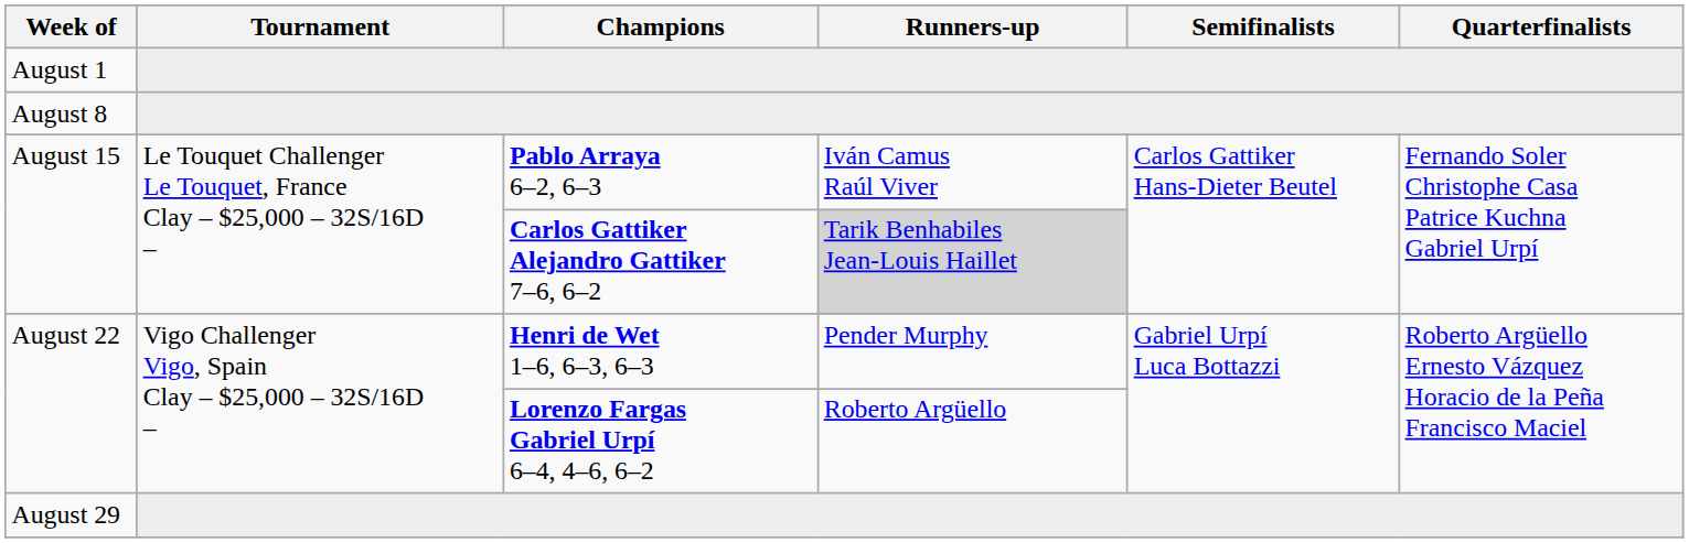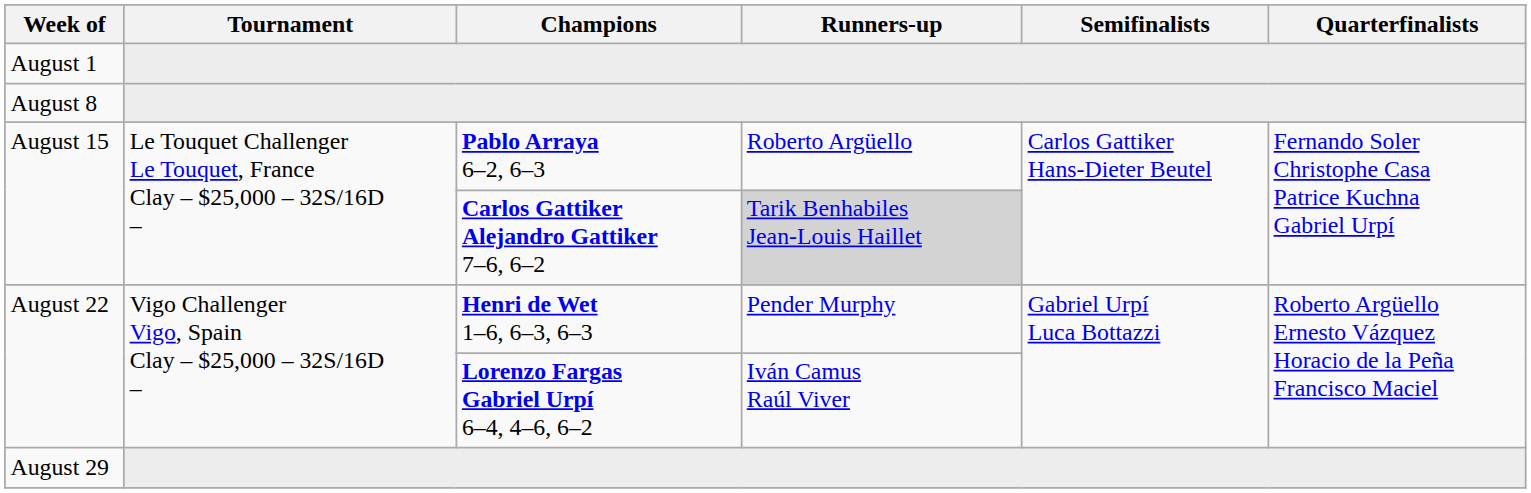 <table class="wikitable" style="font-size:85%;">
 <tr>
 <th width="75">Week of</th>
 <th width="250">Tournament</th>
 <th width="210">Champions</th>
 <th width="210">Runners-up</th>
 <th width="170">Semifinalists</th>
 <th width="170">Quarterfinalists</th>
 </tr>
 <tr valign="top">
 <td rowspan="1">August 1</td>
 <td colspan="5" bgcolor="#ededed"></td>
 </tr>
 <tr valign="top">
 <td rowspan="1">August 8</td>
 <td colspan="5" bgcolor="#ededed"></td>
 </tr>
 <tr valign="top">
 <td rowspan="2">August 15</td>
 <td rowspan="2">Le Touquet Challenger<br> <a href='#'>Le Touquet</a>, France<br>Clay – $25,000 – 32S/16D<br>  – </td>
 <td> <strong><a href='#'>Pablo Arraya</a></strong> <br>6–2, 6–3</td>
-<td> <a href='#'>Iván Camus</a> <br> <a href='#'>Raúl Viver</a></td>
+<td> <a href='#'>Roberto Argüello</a></td>
 <td rowspan="2"> <a href='#'>Carlos Gattiker</a> <br>  <a href='#'>Hans-Dieter Beutel</a></td>
 <td rowspan="2"> <a href='#'>Fernando Soler</a> <br>  <a href='#'>Christophe Casa</a> <br> <a href='#'>Patrice Kuchna</a> <br>  <a href='#'>Gabriel Urpí</a></td>
 </tr>
 <tr valign="top">
 <td> <strong><a href='#'>Carlos Gattiker</a></strong> <br> <strong><a href='#'>Alejandro Gattiker</a></strong><br>7–6, 6–2</td>
 <td style="background: lightgrey;"> <a href='#'>Tarik Benhabiles</a> <br> <a href='#'>Jean-Louis Haillet</a></td>
 </tr>
 <tr valign="top">
 <td rowspan="2">August 22</td>
 <td rowspan="2">Vigo Challenger<br> <a href='#'>Vigo</a>, Spain<br>Clay – $25,000 – 32S/16D<br>  – </td>
 <td> <strong><a href='#'>Henri de Wet</a></strong> <br>1–6, 6–3, 6–3</td>
 <td> <a href='#'>Pender Murphy</a></td>
 <td rowspan="2"> <a href='#'>Gabriel Urpí</a> <br>  <a href='#'>Luca Bottazzi</a></td>
 <td rowspan="2"> <a href='#'>Roberto Argüello</a> <br>  <a href='#'>Ernesto Vázquez</a> <br> <a href='#'>Horacio de la Peña</a> <br>  <a href='#'>Francisco Maciel</a></td>
 </tr>
 <tr valign="top">
 <td> <strong><a href='#'>Lorenzo Fargas</a></strong> <br> <strong><a href='#'>Gabriel Urpí</a></strong><br>6–4, 4–6, 6–2</td>
-<td> <a href='#'>Roberto Argüello</a></td>
+<td> <a href='#'>Iván Camus</a> <br> <a href='#'>Raúl Viver</a></td>
 </tr>
 <tr valign="top">
 <td rowspan="1">August 29</td>
 <td colspan="5" bgcolor="#ededed"></td>
 </tr>
 </table>
